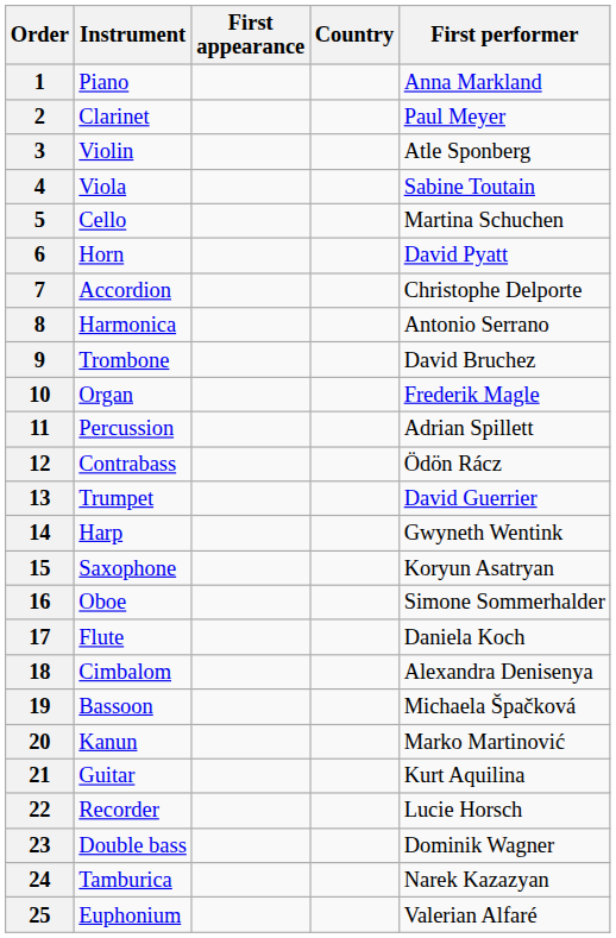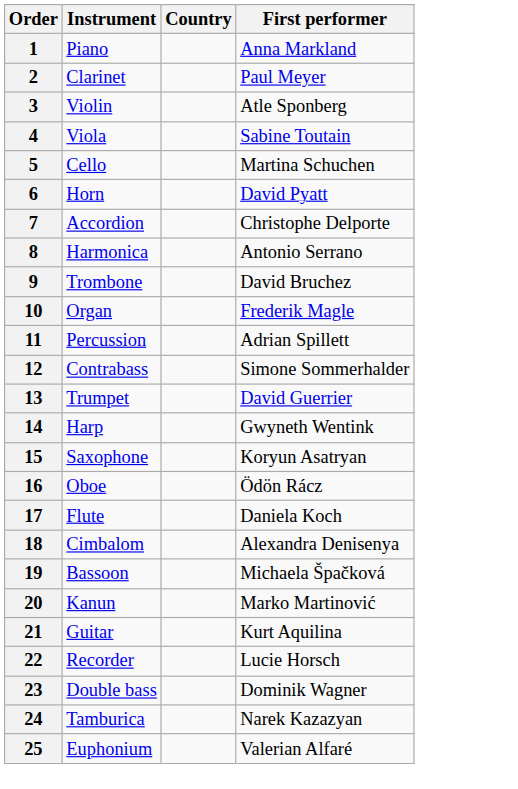 <table class="wikitable sortable plainrowheaders">
 <tr>
 <th>Order</th>
 <th>Instrument</th>
-<th>First<br>appearance</th>
 <th>Country</th>
 <th>First performer</th>
 </tr>
 <tr>
 <th scope="row" style="text-align:center;">1</th>
 <td><a href='#'>Piano</a></td>
-<td align=center></td>
 <td></td>
 <td><a href='#'>Anna Markland</a></td>
 </tr>
 <tr>
 <th scope="row" style="text-align:center;">2</th>
 <td><a href='#'>Clarinet</a></td>
-<td align=center></td>
 <td></td>
 <td><a href='#'>Paul Meyer</a></td>
 </tr>
 <tr>
 <th scope="row" style="text-align:center;">3</th>
 <td><a href='#'>Violin</a></td>
-<td align=center></td>
 <td></td>
 <td>Atle Sponberg</td>
 </tr>
 <tr>
 <th scope="row" style="text-align:center;">4</th>
 <td><a href='#'>Viola</a></td>
-<td align=center></td>
 <td></td>
 <td><a href='#'>Sabine Toutain</a></td>
 </tr>
 <tr>
 <th scope="row" style="text-align:center;">5</th>
 <td><a href='#'>Cello</a></td>
-<td align=center></td>
 <td></td>
 <td>Martina Schuchen</td>
 </tr>
 <tr>
 <th scope="row" style="text-align:center;">6</th>
 <td><a href='#'>Horn</a></td>
-<td align=center></td>
 <td></td>
 <td><a href='#'>David Pyatt</a></td>
 </tr>
 <tr>
 <th scope="row" style="text-align:center;">7</th>
 <td><a href='#'>Accordion</a></td>
-<td align=center></td>
 <td></td>
 <td>Christophe Delporte</td>
 </tr>
 <tr>
 <th scope="row" style="text-align:center;">8</th>
 <td><a href='#'>Harmonica</a></td>
-<td align=center></td>
 <td></td>
 <td>Antonio Serrano</td>
 </tr>
 <tr>
 <th scope="row" style="text-align:center;">9</th>
 <td><a href='#'>Trombone</a></td>
-<td align=center></td>
 <td></td>
 <td>David Bruchez</td>
 </tr>
 <tr>
 <th scope="row" style="text-align:center;">10</th>
 <td><a href='#'>Organ</a></td>
-<td align=center></td>
 <td></td>
 <td><a href='#'>Frederik Magle</a></td>
 </tr>
 <tr>
 <th scope="row" style="text-align:center;">11</th>
 <td><a href='#'>Percussion</a></td>
-<td align=center></td>
 <td></td>
 <td>Adrian Spillett</td>
 </tr>
 <tr>
 <th scope="row" style="text-align:center;">12</th>
 <td><a href='#'>Contrabass</a></td>
-<td align=center></td>
 <td></td>
-<td>Ödön Rácz</td>
+<td>Simone Sommerhalder</td>
 </tr>
 <tr>
 <th scope="row" style="text-align:center;">13</th>
 <td><a href='#'>Trumpet</a></td>
-<td align=center></td>
 <td></td>
 <td><a href='#'>David Guerrier</a></td>
 </tr>
 <tr>
 <th scope="row" style="text-align:center;">14</th>
 <td><a href='#'>Harp</a></td>
-<td align=center></td>
 <td></td>
 <td>Gwyneth Wentink</td>
 </tr>
 <tr>
 <th scope="row" style="text-align:center;">15</th>
 <td><a href='#'>Saxophone</a></td>
-<td align=center></td>
 <td></td>
 <td>Koryun Asatryan</td>
 </tr>
 <tr>
 <th scope="row" style="text-align:center;">16</th>
 <td><a href='#'>Oboe</a></td>
-<td align=center></td>
 <td></td>
-<td>Simone Sommerhalder</td>
+<td>Ödön Rácz</td>
 </tr>
 <tr>
 <th scope="row" style="text-align:center;">17</th>
 <td><a href='#'>Flute</a></td>
-<td align=center></td>
 <td></td>
 <td>Daniela Koch</td>
 </tr>
 <tr>
 <th scope="row" style="text-align:center;">18</th>
 <td><a href='#'>Cimbalom</a></td>
-<td align=center></td>
 <td></td>
 <td>Alexandra Denisenya</td>
 </tr>
 <tr>
 <th scope="row" style="text-align:center;">19</th>
 <td><a href='#'>Bassoon</a></td>
-<td align=center></td>
 <td></td>
 <td>Michaela Špačková</td>
 </tr>
 <tr>
 <th scope="row" style="text-align:center;">20</th>
 <td><a href='#'>Kanun</a></td>
-<td align=center></td>
 <td></td>
 <td>Marko Martinović</td>
 </tr>
 <tr>
 <th scope="row" style="text-align:center;">21</th>
 <td><a href='#'>Guitar</a></td>
-<td align=center></td>
 <td></td>
 <td>Kurt Aquilina</td>
 </tr>
 <tr>
 <th scope="row" style="text-align:center;">22</th>
 <td><a href='#'>Recorder</a></td>
-<td align=center></td>
 <td></td>
 <td>Lucie Horsch</td>
 </tr>
 <tr>
 <th scope="row" style="text-align:center;">23</th>
 <td><a href='#'>Double bass</a></td>
-<td align=center></td>
 <td></td>
 <td>Dominik Wagner</td>
 </tr>
 <tr>
 <th scope="row" style="text-align:center;">24</th>
 <td><a href='#'>Tamburica</a></td>
-<td align=center></td>
 <td></td>
 <td>Narek Kazazyan</td>
 </tr>
 <tr>
 <th scope="row" style="text-align:center;">25</th>
 <td><a href='#'>Euphonium</a></td>
-<td align=center></td>
 <td></td>
 <td>Valerian Alfaré</td>
 </tr>
 </table>
